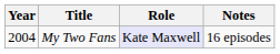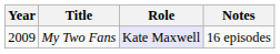 <table class="wikitable">
 <tr>
 <th>Year</th>
 <th>Title</th>
 <th>Role</th>
 <th class="unsortable">Notes</th>
 </tr>
 <tr>
-<td>2004</td>
+<td>2009</td>
 <td><em>My Two Fans</em></td>
 <td style="background: lavender;">Kate Maxwell</td>
 <td>16 episodes</td>
 </tr>
 </table>
